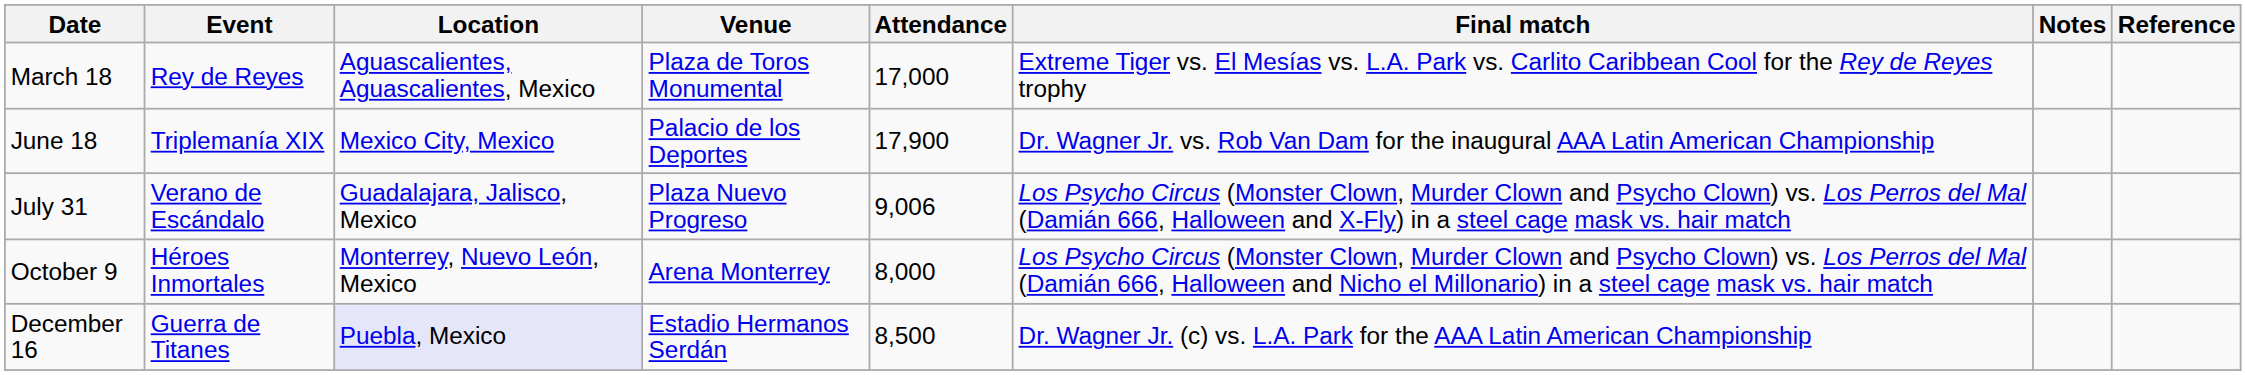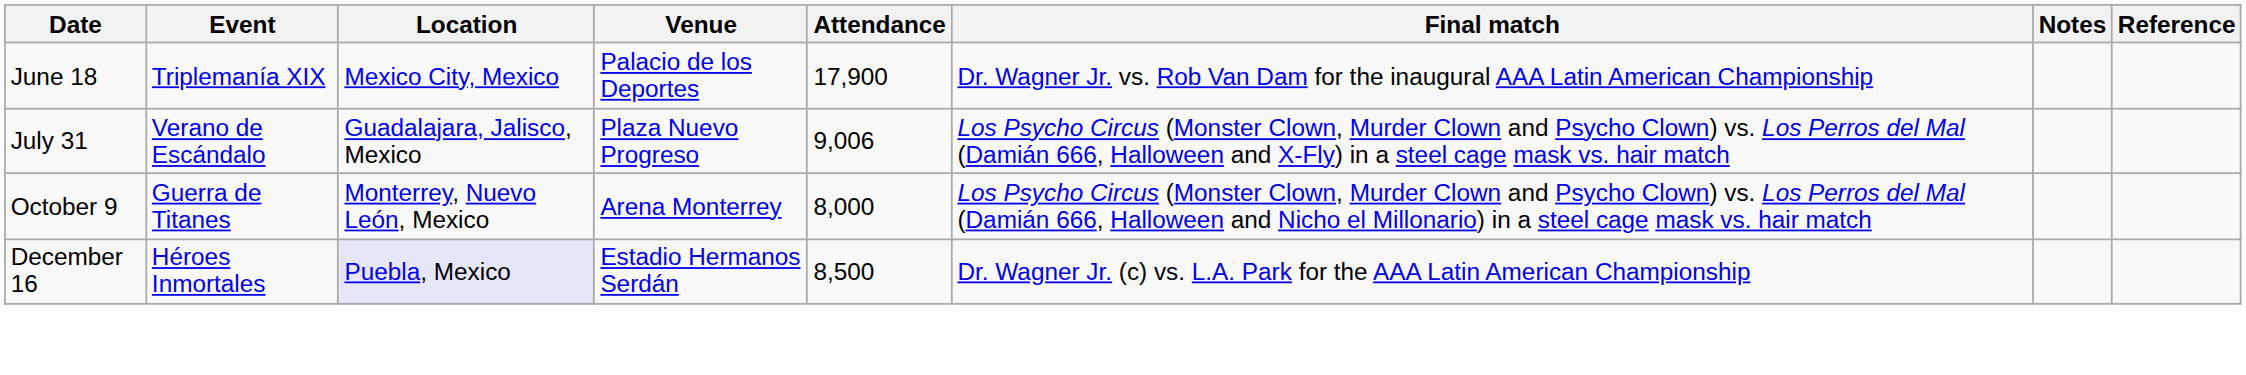 <table class="wikitable" style="font-size:85%;">
 <tr>
 <th>Date</th>
 <th>Event</th>
 <th>Location</th>
 <th>Venue</th>
 <th>Attendance</th>
 <th>Final match</th>
 <th>Notes</th>
 <th>Reference</th>
-</tr>
-<tr>
-<td>March 18</td>
-<td><a href='#'>Rey de Reyes</a></td>
-<td><a href='#'>Aguascalientes, Aguascalientes</a>, Mexico</td>
-<td><a href='#'>Plaza de Toros Monumental</a></td>
-<td>17,000</td>
-<td><a href='#'>Extreme Tiger</a> vs. <a href='#'>El Mesías</a> vs. <a href='#'>L.A. Park</a> vs. <a href='#'>Carlito Caribbean Cool</a> for the <em><a href='#'>Rey de Reyes</a></em> trophy</td>
-<td></td>
-<td></td>
 </tr>
 <tr>
 <td>June 18</td>
 <td><a href='#'>Triplemanía XIX</a></td>
 <td><a href='#'>Mexico City, Mexico</a></td>
 <td><a href='#'>Palacio de los Deportes</a></td>
 <td>17,900</td>
 <td><a href='#'>Dr. Wagner Jr.</a> vs. <a href='#'>Rob Van Dam</a> for the inaugural <a href='#'>AAA Latin American Championship</a></td>
 <td></td>
 <td></td>
 </tr>
 <tr>
 <td>July 31</td>
 <td><a href='#'>Verano de Escándalo</a></td>
 <td><a href='#'>Guadalajara, Jalisco</a>, Mexico</td>
 <td><a href='#'>Plaza Nuevo Progreso</a></td>
 <td>9,006</td>
 <td><em><a href='#'>Los Psycho Circus</a></em> (<a href='#'>Monster Clown</a>, <a href='#'>Murder Clown</a> and <a href='#'>Psycho Clown</a>) vs. <em><a href='#'>Los Perros del Mal</a></em> (<a href='#'>Damián 666</a>, <a href='#'>Halloween</a> and <a href='#'>X-Fly</a>) in a <a href='#'>steel cage</a> <a href='#'>mask vs. hair match</a></td>
 <td></td>
 <td></td>
 </tr>
 <tr>
 <td>October 9</td>
-<td><a href='#'>Héroes Inmortales</a></td>
+<td><a href='#'>Guerra de Titanes</a></td>
 <td><a href='#'>Monterrey</a>, <a href='#'>Nuevo León</a>, Mexico</td>
 <td><a href='#'>Arena Monterrey</a></td>
 <td>8,000</td>
 <td><em><a href='#'>Los Psycho Circus</a></em> (<a href='#'>Monster Clown</a>, <a href='#'>Murder Clown</a> and <a href='#'>Psycho Clown</a>) vs. <em><a href='#'>Los Perros del Mal</a></em> (<a href='#'>Damián 666</a>, <a href='#'>Halloween</a> and <a href='#'>Nicho el Millonario</a>) in a <a href='#'>steel cage</a> <a href='#'>mask vs. hair match</a></td>
 <td></td>
 <td></td>
 </tr>
 <tr>
 <td>December 16</td>
-<td><a href='#'>Guerra de Titanes</a></td>
+<td><a href='#'>Héroes Inmortales</a></td>
 <td style="background: lavender;"><a href='#'>Puebla</a>, Mexico</td>
 <td><a href='#'>Estadio Hermanos Serdán</a></td>
 <td>8,500</td>
 <td><a href='#'>Dr. Wagner Jr.</a> (c) vs. <a href='#'>L.A. Park</a> for the <a href='#'>AAA Latin American Championship</a></td>
 <td></td>
 <td></td>
 </tr>
 </table>
